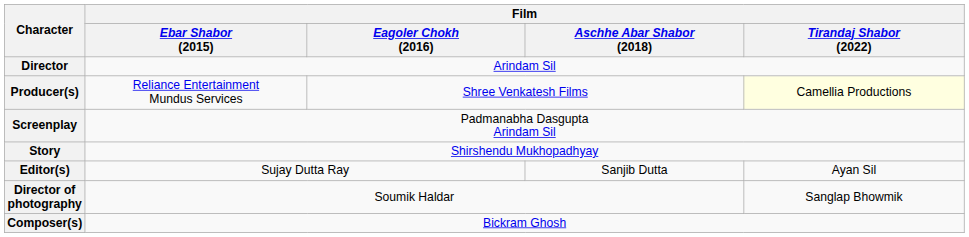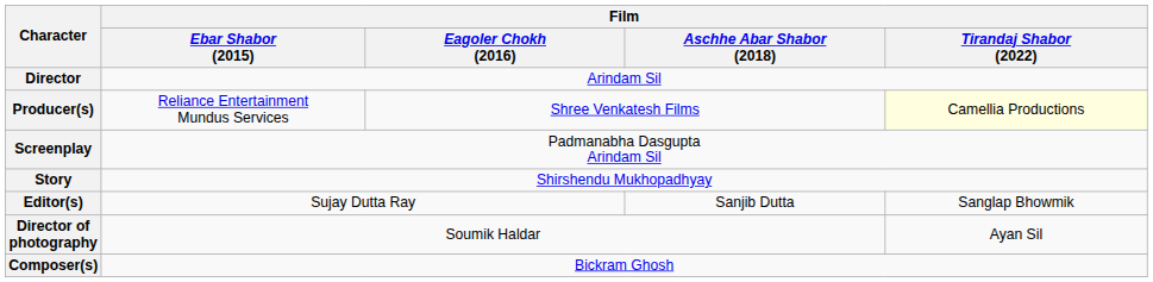 <table class="wikitable" style="text-align:center;" width="100%">
 <tr>
 <th rowspan="2">Character</th>
 <th colspan="4">Film</th>
 </tr>
 <tr>
 <th style="width:25%;"><em><a href='#'>Ebar Shabor</a></em> <br>(2015)</th>
 <th style="width:25%;"><em><a href='#'>Eagoler Chokh</a></em> <br>(2016)</th>
 <th style="width:25%;"><em><a href='#'>Aschhe Abar Shabor</a></em><br>(2018)</th>
 <th style="width:25%;"><em><a href='#'>Tirandaj Shabor</a></em><br>(2022)</th>
 </tr>
 <tr>
 <th>Director</th>
 <td colspan="4"><a href='#'>Arindam Sil</a></td>
 </tr>
 <tr>
 <th>Producer(s)</th>
 <td><a href='#'>Reliance Entertainment</a><br>Mundus Services</td>
 <td colspan="2"><a href='#'>Shree Venkatesh Films</a></td>
 <td style="background: lightyellow;">Camellia Productions</td>
 </tr>
 <tr>
 <th>Screenplay</th>
 <td colspan="4">Padmanabha Dasgupta<br> <a href='#'>Arindam Sil</a></td>
 </tr>
 <tr>
 <th>Story</th>
 <td colspan="4"><a href='#'>Shirshendu Mukhopadhyay</a></td>
 </tr>
 <tr>
 <th>Editor(s)</th>
 <td colspan="2">Sujay Dutta Ray</td>
 <td colspan="1">Sanjib Dutta</td>
-<td>Ayan Sil</td>
+<td>Sanglap Bhowmik</td>
 </tr>
 <tr>
 <th>Director of photography</th>
 <td colspan="3">Soumik Haldar</td>
-<td>Sanglap Bhowmik</td>
+<td>Ayan Sil</td>
 </tr>
 <tr>
 <th>Composer(s)</th>
 <td colspan="4"><a href='#'>Bickram Ghosh</a></td>
 </tr>
 </table>
